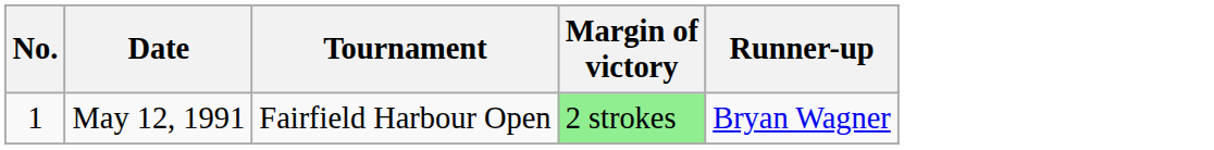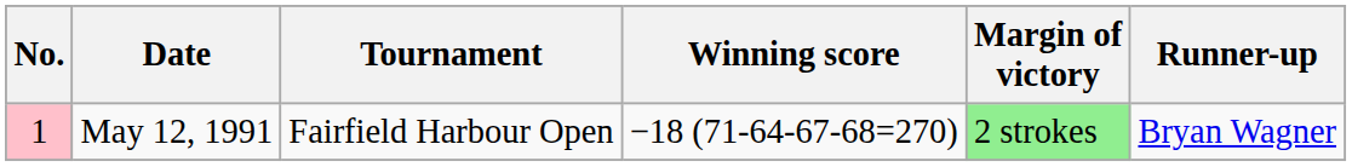 <table class="wikitable" style="font-size:95%;">
 <tr>
 <th>No.</th>
 <th>Date</th>
 <th>Tournament</th>
+<th>Winning score</th>
 <th>Margin of<br>victory</th>
 <th>Runner-up</th>
 </tr>
 <tr>
-<td align=center>1</td>
+<td align=center style="background: pink;">1</td>
 <td align=right>May 12, 1991</td>
 <td>Fairfield Harbour Open</td>
+<td>−18 (71-64-67-68=270)</td>
 <td style="background: lightgreen;">2 strokes</td>
 <td> <a href='#'>Bryan Wagner</a></td>
 </tr>
 </table>
